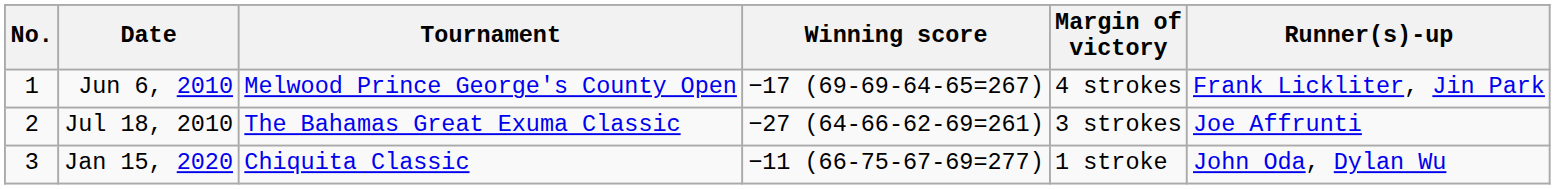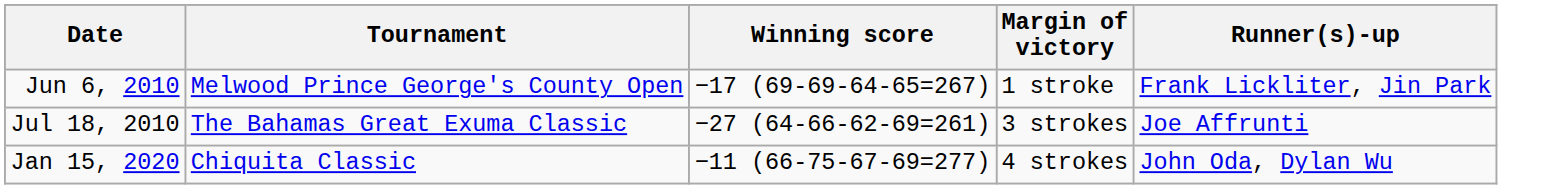 <table class="wikitable" style="font-size:95%;">
 <tr>
-<th>No.</th>
 <th>Date</th>
 <th>Tournament</th>
 <th>Winning score</th>
 <th>Margin of<br>victory</th>
 <th>Runner(s)-up</th>
 </tr>
 <tr>
-<td align=center>1</td>
 <td align=right>Jun 6, <a href='#'>2010</a></td>
 <td><a href='#'>Melwood Prince George's County Open</a></td>
 <td>−17 (69-69-64-65=267)</td>
-<td>4 strokes</td>
+<td>1 stroke</td>
 <td> <a href='#'>Frank Lickliter</a>,  <a href='#'>Jin Park</a></td>
 </tr>
 <tr>
-<td align=center>2</td>
 <td align=right>Jul 18, 2010</td>
 <td><a href='#'>The Bahamas Great Exuma Classic</a></td>
 <td>−27 (64-66-62-69=261)</td>
 <td>3 strokes</td>
 <td> <a href='#'>Joe Affrunti</a></td>
 </tr>
 <tr>
-<td align=center>3</td>
 <td align=right>Jan 15, <a href='#'>2020</a></td>
 <td><a href='#'>Chiquita Classic</a></td>
 <td>−11 (66-75-67-69=277)</td>
-<td>1 stroke</td>
+<td>4 strokes</td>
 <td> <a href='#'>John Oda</a>,  <a href='#'>Dylan Wu</a></td>
 </tr>
 </table>
